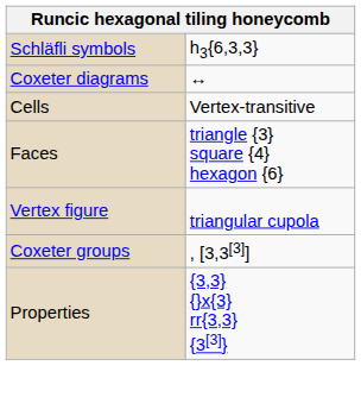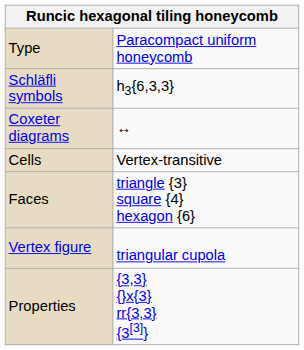 <table class="wikitable" align="right" style="margin-left:10px" width="320">
 <tr>
 <th bgcolor=#e7dcc3 colspan=2>Runcic hexagonal tiling honeycomb</th>
+</tr>
+<tr>
+<td bgcolor=#e7dcc3>Type</td>
+<td><a href='#'>Paracompact uniform honeycomb</a></td>
 </tr>
 <tr>
 <td bgcolor=#e7dcc3><a href='#'>Schläfli symbols</a></td>
 <td>h<sub>3</sub>{6,3,3}</td>
 </tr>
 <tr>
 <td bgcolor=#e7dcc3><a href='#'>Coxeter diagrams</a></td>
 <td> ↔ </td>
 </tr>
 <tr>
 <td bgcolor=#e7dcc3>Cells</td>
 <td>Vertex-transitive</td>
 </tr>
 <tr>
 <td bgcolor=#e7dcc3>Faces</td>
 <td><a href='#'>triangle</a> {3}<br><a href='#'>square</a> {4}<br><a href='#'>hexagon</a> {6}</td>
 </tr>
 <tr>
 <td bgcolor=#e7dcc3><a href='#'>Vertex figure</a></td>
 <td><br><a href='#'>triangular cupola</a></td>
 </tr>
 <tr>
-<td bgcolor=#e7dcc3><a href='#'>Coxeter groups</a></td>
-<td>, [3,3<sup>[3]</sup>]</td>
-</tr>
-<tr>
 <td bgcolor=#e7dcc3>Properties</td>
 <td><a href='#'>{3,3}</a> <br><a href='#'>{}x{3}</a> <br><a href='#'>rr{3,3}</a> <br><a href='#'>{3<sup>[3]</sup>}</a> </td>
 </tr>
 </table>
